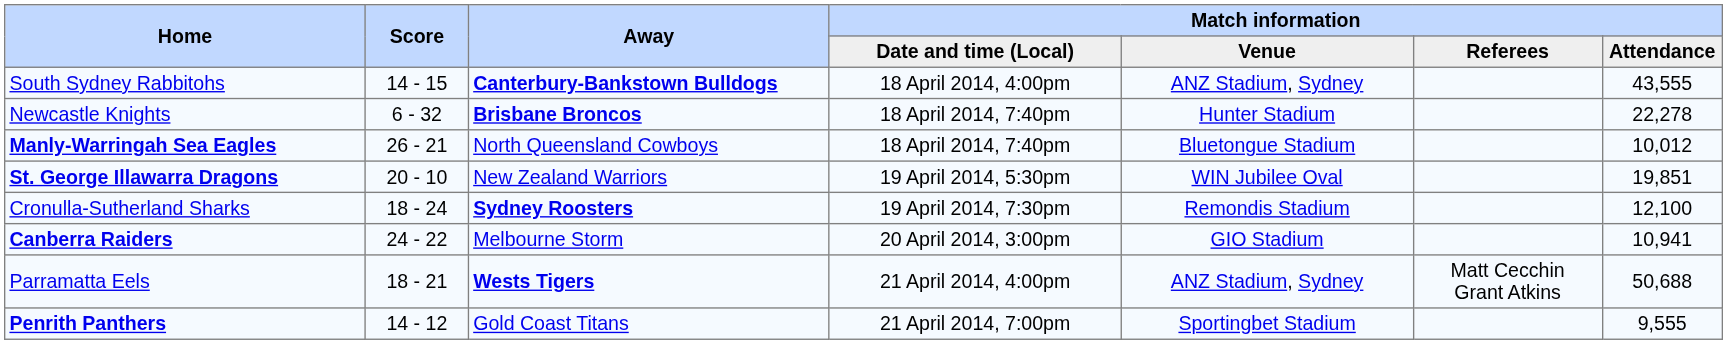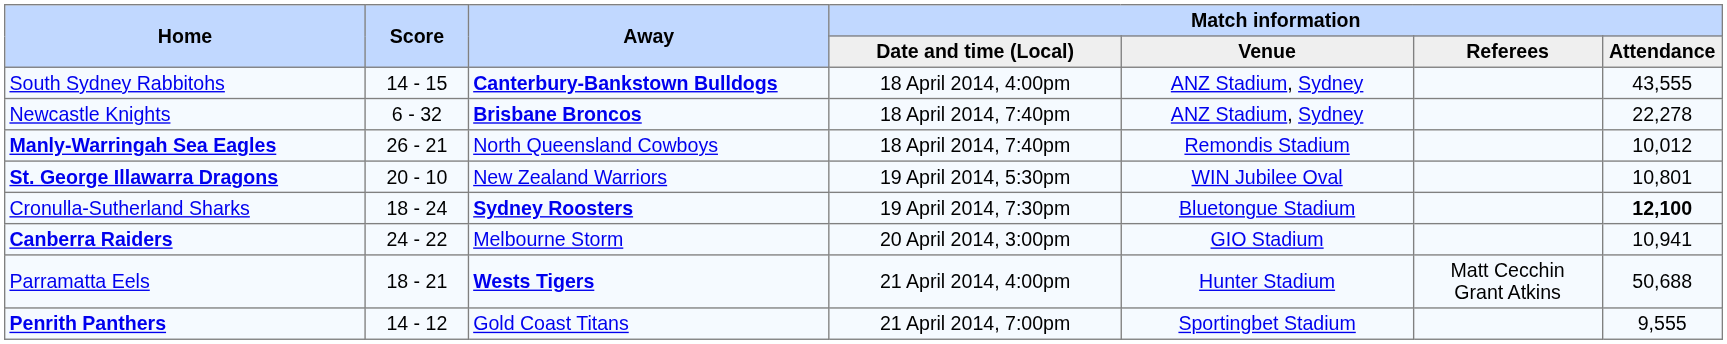 <table border="1" cellpadding="3" cellspacing="0" style="border-collapse:collapse; font-size:90%; width:100%;">
 <tr style="background:#c1d8ff;">
 <th rowspan="2" style="width:21%;">Home</th>
 <th rowspan="2" style="width:6%;">Score</th>
 <th rowspan="2" style="width:21%;">Away</th>
 <th colspan=6>Match information</th>
 </tr>
 <tr style="background:#efefef;">
 <th width=17%>Date and time (Local)</th>
 <th width=17%>Venue</th>
 <th width=11%>Referees</th>
 <th width=7%>Attendance</th>
 </tr>
 <tr style="text-align:center; background:#f5faff;">
 <td align=left> <a href='#'>South Sydney Rabbitohs</a></td>
 <td>14 - 15</td>
 <td align=left> <strong><a href='#'>Canterbury-Bankstown Bulldogs</a></strong></td>
 <td>18 April 2014, 4:00pm</td>
 <td><a href='#'>ANZ Stadium</a>, <a href='#'>Sydney</a></td>
 <td></td>
 <td>43,555</td>
 </tr>
 <tr style="text-align:center; background:#f5faff;">
 <td align=left> <a href='#'>Newcastle Knights</a></td>
 <td>6 - 32</td>
 <td align=left> <strong><a href='#'>Brisbane Broncos</a></strong></td>
 <td>18 April 2014, 7:40pm</td>
-<td><a href='#'>Hunter Stadium</a></td>
+<td><a href='#'>ANZ Stadium</a>, <a href='#'>Sydney</a></td>
 <td></td>
 <td>22,278</td>
 </tr>
 <tr style="text-align:center; background:#f5faff;">
 <td align=left> <strong><a href='#'>Manly-Warringah Sea Eagles</a></strong></td>
 <td>26 - 21</td>
 <td align=left> <a href='#'>North Queensland Cowboys</a></td>
 <td>18 April 2014, 7:40pm</td>
-<td><a href='#'>Bluetongue Stadium</a></td>
+<td><a href='#'>Remondis Stadium</a></td>
 <td></td>
 <td>10,012</td>
 </tr>
 <tr style="text-align:center; background:#f5faff;">
 <td align=left> <strong><a href='#'>St. George Illawarra Dragons</a></strong></td>
 <td>20 - 10</td>
 <td align=left> <a href='#'>New Zealand Warriors</a></td>
 <td>19 April 2014, 5:30pm</td>
 <td><a href='#'>WIN Jubilee Oval</a></td>
 <td></td>
-<td>19,851</td>
+<td>10,801</td>
 </tr>
 <tr style="text-align:center; background:#f5faff;">
 <td align=left> <a href='#'>Cronulla-Sutherland Sharks</a></td>
 <td>18 - 24</td>
 <td align=left> <strong><a href='#'>Sydney Roosters</a></strong></td>
 <td>19 April 2014, 7:30pm</td>
-<td><a href='#'>Remondis Stadium</a></td>
+<td><a href='#'>Bluetongue Stadium</a></td>
 <td></td>
-<td>12,100</td>
+<td><strong>12,100</strong></td>
 </tr>
 <tr style="text-align:center; background:#f5faff;">
 <td align=left> <strong><a href='#'>Canberra Raiders</a></strong></td>
 <td>24 - 22</td>
 <td align=left> <a href='#'>Melbourne Storm</a></td>
 <td>20 April 2014, 3:00pm</td>
 <td><a href='#'>GIO Stadium</a></td>
 <td></td>
 <td>10,941</td>
 </tr>
 <tr style="text-align:center; background:#f5faff;">
 <td align=left> <a href='#'>Parramatta Eels</a></td>
 <td>18 - 21</td>
 <td align=left> <strong><a href='#'>Wests Tigers</a></strong></td>
 <td>21 April 2014, 4:00pm</td>
-<td><a href='#'>ANZ Stadium</a>, <a href='#'>Sydney</a></td>
+<td><a href='#'>Hunter Stadium</a></td>
 <td>Matt Cecchin<br>Grant Atkins</td>
 <td>50,688</td>
 </tr>
 <tr style="text-align:center; background:#f5faff;">
 <td align=left> <strong><a href='#'>Penrith Panthers</a></strong></td>
 <td>14 - 12</td>
 <td align=left> <a href='#'>Gold Coast Titans</a></td>
 <td>21 April 2014, 7:00pm</td>
 <td><a href='#'>Sportingbet Stadium</a></td>
 <td></td>
 <td>9,555</td>
 </tr>
 </table>
